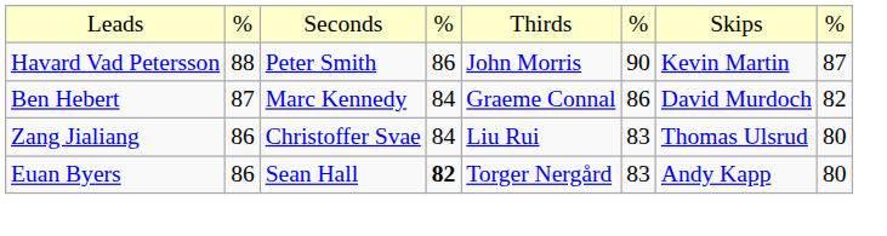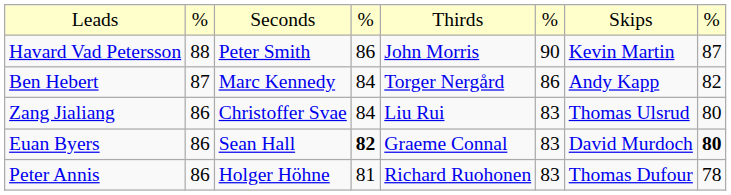 <table class="wikitable">
 <tr align=center bgcolor="#ffffcc">
 <td>Leads</td>
 <td>%</td>
 <td>Seconds</td>
 <td>%</td>
 <td>Thirds</td>
 <td>%</td>
 <td>Skips</td>
 <td>%</td>
 </tr>
 <tr>
 <td> <a href='#'>Havard Vad Petersson</a></td>
 <td>88</td>
 <td> <a href='#'>Peter Smith</a></td>
 <td>86</td>
 <td> <a href='#'>John Morris</a></td>
 <td>90</td>
 <td> <a href='#'>Kevin Martin</a></td>
 <td>87</td>
 </tr>
 <tr>
 <td> <a href='#'>Ben Hebert</a></td>
 <td>87</td>
 <td> <a href='#'>Marc Kennedy</a></td>
 <td>84</td>
-<td> <a href='#'>Graeme Connal</a></td>
+<td> <a href='#'>Torger Nergård</a></td>
 <td>86</td>
-<td> <a href='#'>David Murdoch</a></td>
+<td> <a href='#'>Andy Kapp</a></td>
 <td>82</td>
 </tr>
 <tr>
 <td> <a href='#'>Zang Jialiang</a></td>
 <td>86</td>
 <td> <a href='#'>Christoffer Svae</a></td>
 <td>84</td>
 <td> <a href='#'>Liu Rui</a></td>
 <td>83</td>
 <td> <a href='#'>Thomas Ulsrud</a></td>
 <td>80</td>
 </tr>
 <tr>
 <td> <a href='#'>Euan Byers</a></td>
 <td>86</td>
 <td> <a href='#'>Sean Hall</a></td>
 <td><strong>82</strong></td>
-<td> <a href='#'>Torger Nergård</a></td>
+<td> <a href='#'>Graeme Connal</a></td>
 <td>83</td>
-<td> <a href='#'>Andy Kapp</a></td>
-<td>80</td>
+<td> <a href='#'>David Murdoch</a></td>
+<td><strong>80</strong></td>
+</tr>
+<tr>
+<td> <a href='#'>Peter Annis</a></td>
+<td>86</td>
+<td> <a href='#'>Holger Höhne</a></td>
+<td>81</td>
+<td> <a href='#'>Richard Ruohonen</a></td>
+<td>83</td>
+<td> <a href='#'>Thomas Dufour</a></td>
+<td>78</td>
 </tr>
 </table>
